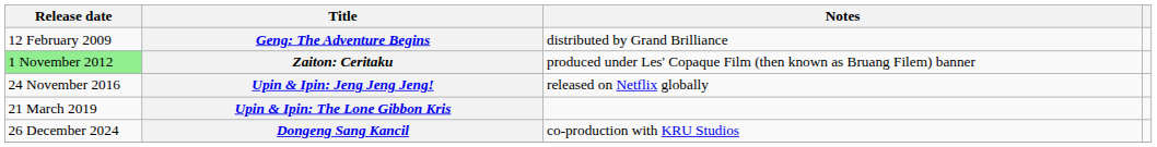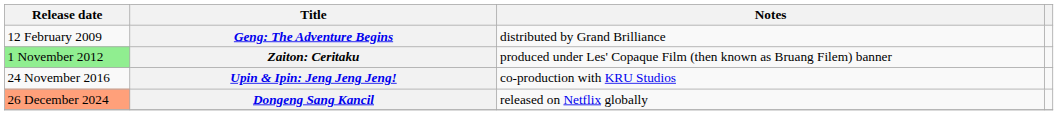 <table class="wikitable plainrowheaders sortable" style="width:100%;">
 <tr>
 <th style="width:9em;">Release date</th>
 <th style="width:35%;">Title</th>
 <th>Notes</th>
 <th class="unsortable"></th>
 </tr>
 <tr>
 <td>12 February 2009</td>
 <th scope="row"><em><a href='#'>Geng: The Adventure Begins</a></em></th>
 <td>distributed by Grand Brilliance</td>
 <td></td>
 </tr>
 <tr>
 <td style="background: lightgreen;">1 November 2012</td>
 <th scope="row"><em>Zaiton: Ceritaku</em></th>
 <td>produced under Les' Copaque Film (then known as Bruang Filem) banner</td>
 <td></td>
 </tr>
 <tr>
 <td>24 November 2016</td>
 <th scope="row"><em><a href='#'>Upin & Ipin: Jeng Jeng Jeng!</a></em></th>
-<td>released on <a href='#'>Netflix</a> globally</td>
+<td>co-production with <a href='#'>KRU Studios</a></td>
 <td></td>
 </tr>
 <tr>
-<td>21 March 2019</td>
-<th scope="row"><em><a href='#'>Upin & Ipin: The Lone Gibbon Kris</a></em></th>
-<td></td>
-<td></td>
-</tr>
-<tr>
-<td>26 December 2024</td>
+<td style="background: lightsalmon;">26 December 2024</td>
 <th scope="row"><em><a href='#'>Dongeng Sang Kancil</a></em></th>
-<td>co-production with <a href='#'>KRU Studios</a></td>
+<td>released on <a href='#'>Netflix</a> globally</td>
 <td></td>
 </tr>
 <tr>
 </tr>
 </table>
